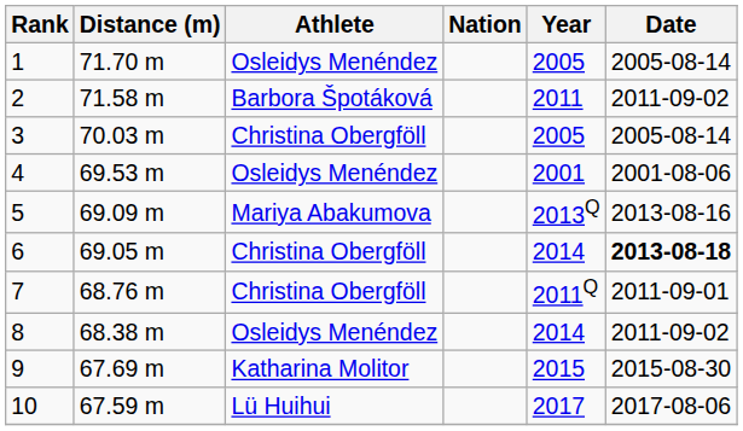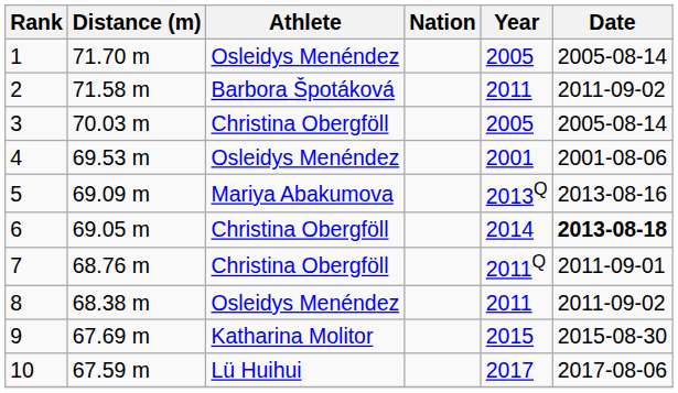 <table class=wikitable style="font-size:95%">
 <tr>
 <th>Rank</th>
 <th>Distance (m)</th>
 <th>Athlete</th>
 <th>Nation</th>
 <th>Year</th>
 <th>Date</th>
 </tr>
 <tr>
 <td>1</td>
 <td>71.70 m</td>
 <td><a href='#'>Osleidys Menéndez</a></td>
 <td></td>
 <td><a href='#'>2005</a></td>
 <td>2005-08-14</td>
 </tr>
 <tr>
 <td>2</td>
 <td>71.58 m</td>
 <td><a href='#'>Barbora Špotáková</a></td>
 <td></td>
 <td><a href='#'>2011</a></td>
 <td>2011-09-02</td>
 </tr>
 <tr>
 <td>3</td>
 <td>70.03 m</td>
 <td><a href='#'>Christina Obergföll</a></td>
 <td></td>
 <td><a href='#'>2005</a></td>
 <td>2005-08-14</td>
 </tr>
 <tr>
 <td>4</td>
 <td>69.53 m</td>
 <td><a href='#'>Osleidys Menéndez</a></td>
 <td></td>
 <td><a href='#'>2001</a></td>
 <td>2001-08-06</td>
 </tr>
 <tr>
 <td>5</td>
 <td>69.09 m</td>
 <td><a href='#'>Mariya Abakumova</a></td>
 <td></td>
 <td><a href='#'>2013</a><sup>Q</sup></td>
 <td>2013-08-16</td>
 </tr>
 <tr>
 <td>6</td>
 <td>69.05 m</td>
 <td><a href='#'>Christina Obergföll</a></td>
 <td></td>
 <td><a href='#'>2014</a></td>
 <td><strong>2013-08-18</strong></td>
 </tr>
 <tr>
 <td>7</td>
 <td>68.76 m</td>
 <td><a href='#'>Christina Obergföll</a></td>
 <td></td>
 <td><a href='#'>2011</a><sup>Q</sup></td>
 <td>2011-09-01</td>
 </tr>
 <tr>
 <td>8</td>
 <td>68.38 m</td>
 <td><a href='#'>Osleidys Menéndez</a></td>
 <td></td>
-<td><a href='#'>2014</a></td>
+<td><a href='#'>2011</a></td>
 <td>2011-09-02</td>
 </tr>
 <tr>
 <td>9</td>
 <td>67.69 m</td>
 <td><a href='#'>Katharina Molitor</a></td>
 <td></td>
 <td><a href='#'>2015</a></td>
 <td>2015-08-30</td>
 </tr>
 <tr>
 <td>10</td>
 <td>67.59 m</td>
 <td><a href='#'>Lü Huihui</a></td>
 <td></td>
 <td><a href='#'>2017</a></td>
 <td>2017-08-06</td>
 </tr>
 <tr>
 </tr>
 </table>
